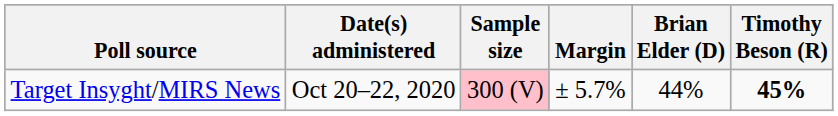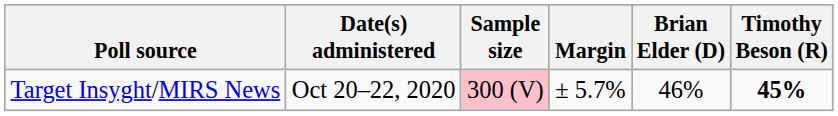 <table class="wikitable sortable mw-collapsible autocollapsed" style="font-size:90%;text-align:center;">
 <tr valign=bottom style="font-size:90%;">
 <th>Poll source</th>
 <th data-sort-type="date">Date(s)<br>administered</th>
 <th data-sort-type="number">Sample<br>size</th>
 <th>Margin<br></th>
 <th>Brian<br>Elder (D)</th>
 <th>Timothy<br>Beson (R)</th>
 </tr>
 <tr>
 <td style="text-align:left;"><a href='#'>Target Insyght</a>/<a href='#'>MIRS News</a></td>
 <td>Oct 20–22, 2020</td>
 <td style="background: pink;">300 (V)</td>
 <td>± 5.7%</td>
-<td>44%</td>
+<td>46%</td>
 <td><strong>45%</strong></td>
 </tr>
 </table>
